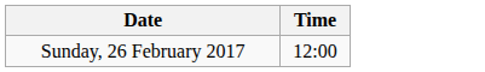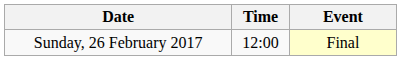 <table class = "wikitable" style="text-align:center;">
 <tr>
 <th width=220>Date</th>
 <th width=50>Time</th>
+<th width=100>Event</th>
 </tr>
 <tr>
 <td>Sunday, 26 February 2017</td>
 <td>12:00</td>
+<td bgcolor=ffffcc>Final</td>
 </tr>
 </table>
